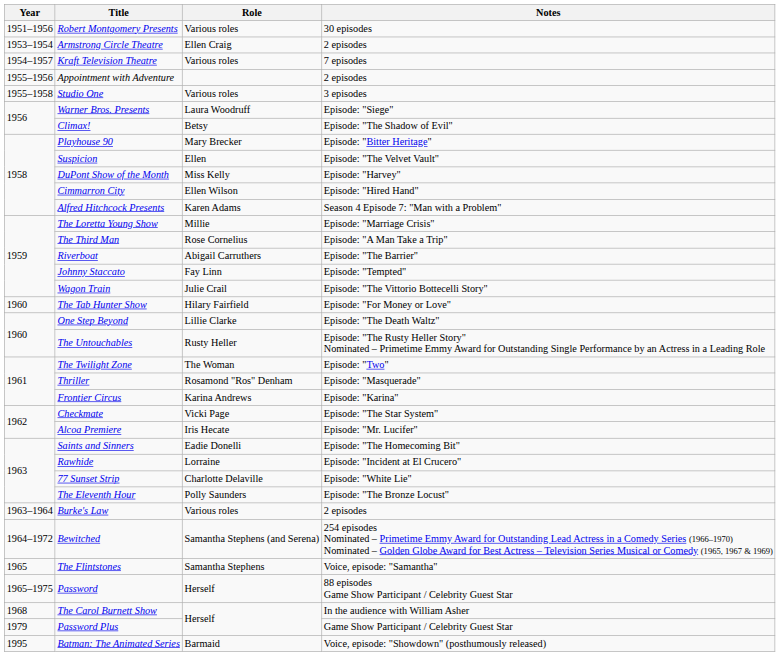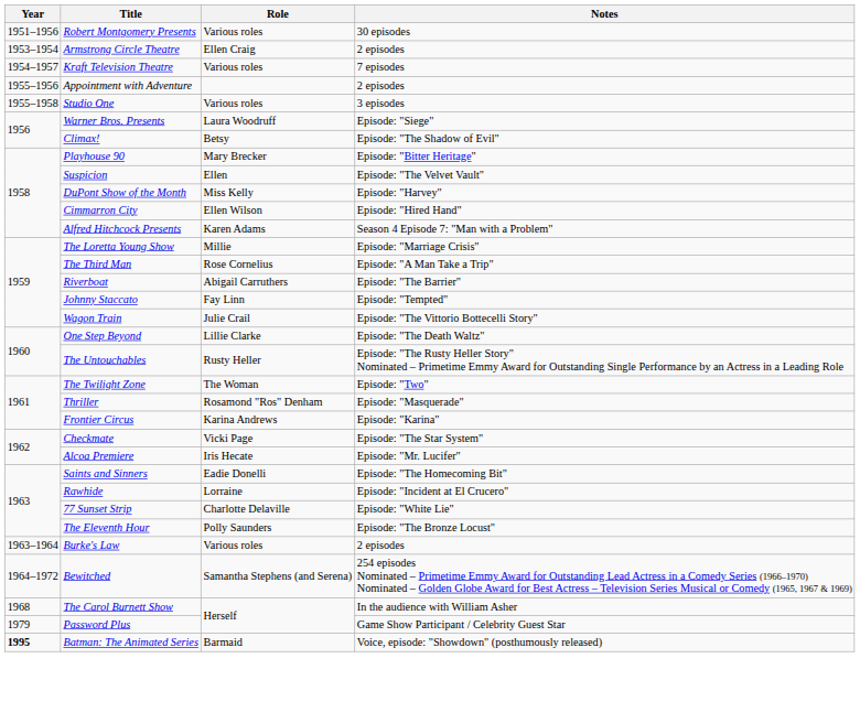 <table class="wikitable sortable">
 <tr>
 <th>Year</th>
 <th>Title</th>
 <th>Role</th>
 <th class="unsortable">Notes</th>
 </tr>
 <tr>
 <td>1951–1956</td>
 <td><em><a href='#'>Robert Montgomery Presents</a></em></td>
 <td>Various roles</td>
 <td>30 episodes</td>
 </tr>
 <tr>
 <td>1953–1954</td>
 <td><em><a href='#'>Armstrong Circle Theatre</a></em></td>
 <td>Ellen Craig</td>
 <td>2 episodes</td>
 </tr>
 <tr>
 <td>1954–1957</td>
 <td><em><a href='#'>Kraft Television Theatre</a></em></td>
 <td>Various roles</td>
 <td>7 episodes</td>
 </tr>
 <tr>
 <td>1955–1956</td>
 <td><em>Appointment with Adventure</em></td>
 <td></td>
 <td>2 episodes</td>
 </tr>
 <tr>
 <td>1955–1958</td>
 <td><em><a href='#'>Studio One</a></em></td>
 <td>Various roles</td>
 <td>3 episodes</td>
 </tr>
 <tr>
 <td rowspan=2>1956</td>
 <td><em><a href='#'>Warner Bros. Presents</a></em></td>
 <td>Laura Woodruff</td>
 <td>Episode: "Siege"</td>
 </tr>
 <tr>
 <td><em><a href='#'>Climax!</a></em></td>
 <td>Betsy</td>
 <td>Episode: "The Shadow of Evil"</td>
 </tr>
 <tr>
 <td rowspan=5>1958</td>
 <td><em><a href='#'>Playhouse 90</a></em></td>
 <td>Mary Brecker</td>
 <td>Episode: "<a href='#'>Bitter Heritage</a>"</td>
 </tr>
 <tr>
 <td><em><a href='#'>Suspicion</a></em></td>
 <td>Ellen</td>
 <td>Episode: "The Velvet Vault"</td>
 </tr>
 <tr>
 <td><em><a href='#'>DuPont Show of the Month</a></em></td>
 <td>Miss Kelly</td>
 <td>Episode: "Harvey"</td>
 </tr>
 <tr>
 <td><em><a href='#'>Cimmarron City</a></em></td>
 <td>Ellen Wilson</td>
 <td>Episode: "Hired Hand"</td>
 </tr>
 <tr>
 <td><em><a href='#'>Alfred Hitchcock Presents</a></em></td>
 <td>Karen Adams</td>
 <td>Season 4 Episode 7: "Man with a Problem"</td>
 </tr>
 <tr>
 <td rowspan=5>1959</td>
 <td><em><a href='#'>The Loretta Young Show</a></em></td>
 <td>Millie</td>
 <td>Episode: "Marriage Crisis"</td>
 </tr>
 <tr>
 <td><em><a href='#'>The Third Man</a></em></td>
 <td>Rose Cornelius</td>
 <td>Episode: "A Man Take a Trip"</td>
 </tr>
 <tr>
 <td><em><a href='#'>Riverboat</a></em></td>
 <td>Abigail Carruthers</td>
 <td>Episode: "The Barrier"</td>
 </tr>
 <tr>
 <td><em><a href='#'>Johnny Staccato</a></em></td>
 <td>Fay Linn</td>
 <td>Episode: "Tempted"</td>
 </tr>
 <tr>
 <td><em><a href='#'>Wagon Train</a></em></td>
 <td>Julie Crail</td>
 <td>Episode: "The Vittorio Bottecelli Story"</td>
 </tr>
 <tr>
-<td>1960</td>
-<td><em><a href='#'>The Tab Hunter Show</a></em></td>
-<td>Hilary Fairfield</td>
-<td>Episode: "For Money or Love"</td>
-</tr>
-<tr>
 <td rowspan=2>1960</td>
 <td><em><a href='#'>One Step Beyond</a></em></td>
 <td>Lillie Clarke</td>
 <td>Episode: "The Death Waltz"</td>
 </tr>
 <tr>
 <td><em><a href='#'>The Untouchables</a></em></td>
 <td>Rusty Heller</td>
 <td>Episode: "The Rusty Heller Story"<br>Nominated – Primetime Emmy Award for Outstanding Single Performance by an Actress in a Leading Role</td>
 </tr>
 <tr>
 <td rowspan=3>1961</td>
 <td><em><a href='#'>The Twilight Zone</a></em></td>
 <td>The Woman</td>
 <td>Episode: "<a href='#'>Two</a>"</td>
 </tr>
 <tr>
 <td><em><a href='#'>Thriller</a></em></td>
 <td>Rosamond "Ros" Denham</td>
 <td>Episode: "Masquerade"</td>
 </tr>
 <tr>
 <td><em><a href='#'>Frontier Circus</a></em></td>
 <td>Karina Andrews</td>
 <td>Episode: "Karina"</td>
 </tr>
 <tr>
 <td rowspan=2>1962</td>
 <td><em><a href='#'>Checkmate</a></em></td>
 <td>Vicki Page</td>
 <td>Episode: "The Star System"</td>
 </tr>
 <tr>
 <td><em><a href='#'>Alcoa Premiere</a></em></td>
 <td>Iris Hecate</td>
 <td>Episode: "Mr. Lucifer"</td>
 </tr>
 <tr>
 <td rowspan=4>1963</td>
 <td><em><a href='#'>Saints and Sinners</a></em></td>
 <td>Eadie Donelli</td>
 <td>Episode: "The Homecoming Bit"</td>
 </tr>
 <tr>
 <td><em><a href='#'>Rawhide</a></em></td>
 <td>Lorraine</td>
 <td>Episode: "Incident at El Crucero"</td>
 </tr>
 <tr>
 <td><em><a href='#'>77 Sunset Strip</a></em></td>
 <td>Charlotte Delaville</td>
 <td>Episode: "White Lie"</td>
 </tr>
 <tr>
 <td><em><a href='#'>The Eleventh Hour</a></em></td>
 <td>Polly Saunders</td>
 <td>Episode: "The Bronze Locust"</td>
 </tr>
 <tr>
 <td>1963–1964</td>
 <td><em><a href='#'>Burke's Law</a></em></td>
 <td>Various roles</td>
 <td>2 episodes</td>
 </tr>
 <tr>
 <td>1964–1972</td>
 <td><em><a href='#'>Bewitched</a></em></td>
 <td>Samantha Stephens (and Serena)</td>
 <td>254 episodes<br>Nominated – <a href='#'>Primetime Emmy Award for Outstanding Lead Actress in a Comedy Series</a> <small>(1966–1970)</small><br>Nominated – <a href='#'>Golden Globe Award for Best Actress – Television Series Musical or Comedy</a> <small>(1965, 1967 & 1969)</small></td>
 </tr>
 <tr>
-<td>1965</td>
-<td><em><a href='#'>The Flintstones</a></em></td>
-<td>Samantha Stephens</td>
-<td>Voice, episode: "Samantha"</td>
-</tr>
-<tr>
-<td>1965–1975</td>
-<td><em><a href='#'>Password</a></em></td>
-<td>Herself</td>
-<td>88 episodes<br>Game Show Participant / Celebrity Guest Star</td>
-</tr>
-<tr>
 <td>1968</td>
 <td><em><a href='#'>The Carol Burnett Show</a></em></td>
 <td rowspan=2>Herself</td>
 <td>In the audience with William Asher</td>
 </tr>
 <tr>
 <td>1979</td>
 <td><em><a href='#'>Password Plus</a></em></td>
 <td>Game Show Participant / Celebrity Guest Star</td>
 </tr>
 <tr>
-<td>1995</td>
+<td><strong>1995</strong></td>
 <td><em><a href='#'>Batman: The Animated Series</a></em></td>
 <td>Barmaid</td>
 <td>Voice, episode: "Showdown" (posthumously released)</td>
 </tr>
 </table>
